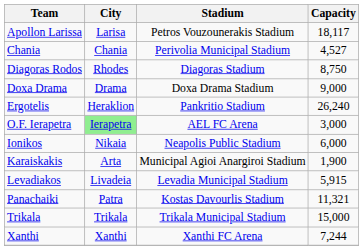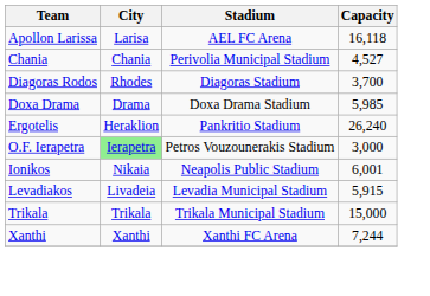 <table class="wikitable sortable" style="text-align:center;">
 <tr>
 <th>Team</th>
 <th>City</th>
 <th>Stadium</th>
 <th>Capacity</th>
 </tr>
 <tr>
 <td style="text-align:left;"><a href='#'>Apollon Larissa</a></td>
 <td><a href='#'>Larisa</a></td>
-<td>Petros Vouzounerakis Stadium</td>
-<td align="center">18,117</td>
+<td><a href='#'>AEL FC Arena</a></td>
+<td align="center">16,118</td>
 </tr>
 <tr>
 <td style="text-align:left;"><a href='#'>Chania</a></td>
 <td><a href='#'>Chania</a></td>
 <td><a href='#'>Perivolia Municipal Stadium</a></td>
 <td align="center">4,527</td>
 </tr>
 <tr>
 <td style="text-align:left;"><a href='#'>Diagoras Rodos</a></td>
 <td><a href='#'>Rhodes</a></td>
 <td><a href='#'>Diagoras Stadium</a></td>
-<td style="text-align:center;">8,750</td>
+<td style="text-align:center;">3,700</td>
 </tr>
 <tr>
 <td style="text-align:left;"><a href='#'>Doxa Drama</a></td>
 <td><a href='#'>Drama</a></td>
 <td>Doxa Drama Stadium</td>
-<td style="text-align:center;">9,000</td>
+<td style="text-align:center;">5,985</td>
 </tr>
 <tr>
 <td style="text-align:left;"><a href='#'>Ergotelis</a></td>
 <td><a href='#'>Heraklion</a></td>
 <td><a href='#'>Pankritio Stadium</a></td>
 <td align="center">26,240</td>
 </tr>
 <tr>
 <td style="text-align:left;"><a href='#'>O.F. Ierapetra</a></td>
 <td style="background: lightgreen;"><a href='#'>Ierapetra</a></td>
-<td><a href='#'>AEL FC Arena</a></td>
+<td>Petros Vouzounerakis Stadium</td>
 <td align="center">3,000</td>
 </tr>
 <tr>
 <td style="text-align:left;"><a href='#'>Ionikos</a></td>
 <td><a href='#'>Nikaia</a></td>
 <td><a href='#'>Neapolis Public Stadium</a></td>
-<td align="center">6,000</td>
-</tr>
-<tr>
-<td style="text-align:left;"><a href='#'>Karaiskakis</a></td>
-<td><a href='#'>Arta</a></td>
-<td>Municipal Agioi Anargiroi Stadium</td>
-<td align="center">1,900</td>
+<td align="center">6,001</td>
 </tr>
 <tr>
 <td style="text-align:left;"><a href='#'>Levadiakos</a></td>
 <td><a href='#'>Livadeia</a></td>
 <td><a href='#'>Levadia Municipal Stadium</a></td>
 <td align="center">5,915</td>
-</tr>
-<tr>
-<td style="text-align:left;"><a href='#'>Panachaiki</a></td>
-<td><a href='#'>Patra</a></td>
-<td><a href='#'>Kostas Davourlis Stadium</a></td>
-<td align="center">11,321</td>
 </tr>
 <tr>
 <td style="text-align:left;"><a href='#'>Trikala</a></td>
 <td><a href='#'>Trikala</a></td>
 <td><a href='#'>Trikala Municipal Stadium</a></td>
 <td align="center">15,000</td>
 </tr>
 <tr>
 <td style="text-align:left;"><a href='#'>Xanthi</a></td>
 <td><a href='#'>Xanthi</a></td>
 <td><a href='#'>Xanthi FC Arena</a></td>
 <td align="center">7,244</td>
 </tr>
 <tr>
 </tr>
 </table>
